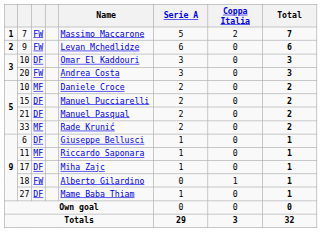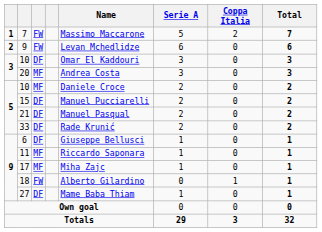 <table class="wikitable" style="text-align:center">
 <tr>
 <th width=15></th>
 <th width=15></th>
 <th width=15></th>
 <th width=15></th>
 <th width=145>Name</th>
 <th width=80><a href='#'>Serie A</a></th>
 <th width=80><a href='#'>Coppa Italia</a></th>
 <th width=80>Total</th>
 </tr>
 <tr>
 <td><strong>1</strong></td>
 <td>7</td>
 <td><a href='#'>FW</a></td>
 <td></td>
 <td align=left><a href='#'>Massimo Maccarone</a></td>
 <td>5</td>
 <td>2</td>
 <td><strong>7</strong></td>
 </tr>
 <tr>
 <td><strong>2</strong></td>
 <td>9</td>
 <td><a href='#'>FW</a></td>
 <td></td>
 <td align=left><a href='#'>Levan Mchedlidze</a></td>
 <td>6</td>
 <td>0</td>
 <td><strong>6</strong></td>
 </tr>
 <tr>
 <td rowspan=2><strong>3</strong></td>
 <td>10</td>
 <td><a href='#'>DF</a></td>
 <td></td>
 <td align=left><a href='#'>Omar El Kaddouri</a></td>
 <td>3</td>
 <td>0</td>
 <td><strong>3</strong></td>
 </tr>
 <tr>
 <td>20</td>
-<td><a href='#'>FW</a></td>
+<td><a href='#'>MF</a></td>
 <td></td>
 <td align=left><a href='#'>Andrea Costa</a></td>
 <td>3</td>
 <td>0</td>
 <td><strong>3</strong></td>
 </tr>
 <tr>
 <td rowspan=4><strong>5</strong></td>
 <td>10</td>
 <td><a href='#'>MF</a></td>
 <td></td>
 <td align=left><a href='#'>Daniele Croce</a></td>
 <td>2</td>
 <td>0</td>
 <td><strong>2</strong></td>
 </tr>
 <tr>
 <td>15</td>
 <td><a href='#'>DF</a></td>
 <td></td>
 <td align=left><a href='#'>Manuel Pucciarelli</a></td>
 <td>2</td>
 <td>0</td>
 <td><strong>2</strong></td>
 </tr>
 <tr>
 <td>21</td>
 <td><a href='#'>DF</a></td>
 <td></td>
 <td align=left><a href='#'>Manuel Pasqual</a></td>
 <td>2</td>
 <td>0</td>
 <td><strong>2</strong></td>
 </tr>
 <tr>
 <td>33</td>
-<td><a href='#'>MF</a></td>
+<td><a href='#'>DF</a></td>
 <td></td>
 <td align=left><a href='#'>Rade Krunić</a></td>
 <td>2</td>
 <td>0</td>
 <td><strong>2</strong></td>
 </tr>
 <tr>
 <td rowspan=5><strong>9</strong></td>
 <td>6</td>
 <td><a href='#'>DF</a></td>
 <td></td>
 <td align=left><a href='#'>Giuseppe Bellusci</a></td>
 <td>1</td>
 <td>0</td>
 <td><strong>1</strong></td>
 </tr>
 <tr>
 <td>11</td>
 <td><a href='#'>MF</a></td>
 <td></td>
 <td align=left><a href='#'>Riccardo Saponara</a></td>
 <td>1</td>
 <td>0</td>
 <td><strong>1</strong></td>
 </tr>
 <tr>
 <td>17</td>
-<td><a href='#'>DF</a></td>
+<td><a href='#'>MF</a></td>
 <td></td>
 <td align=left><a href='#'>Miha Zajc</a></td>
 <td>1</td>
 <td>0</td>
 <td><strong>1</strong></td>
 </tr>
 <tr>
 <td>18</td>
 <td><a href='#'>FW</a></td>
 <td></td>
 <td align=left><a href='#'>Alberto Gilardino</a></td>
 <td>0</td>
 <td>1</td>
 <td><strong>1</strong></td>
 </tr>
 <tr>
 <td>27</td>
 <td><a href='#'>DF</a></td>
 <td></td>
 <td align=left><a href='#'>Mame Baba Thiam</a></td>
 <td>1</td>
 <td>0</td>
 <td><strong>1</strong></td>
 </tr>
 <tr>
 <td colspan=5><strong>Own goal</strong></td>
 <td>0</td>
 <td>0</td>
 <td><strong>0</strong></td>
 </tr>
 <tr>
 <td colspan=5><strong>Totals</strong></td>
 <td><strong>29</strong></td>
 <td><strong>3</strong></td>
 <td><strong>32</strong></td>
 </tr>
 </table>
